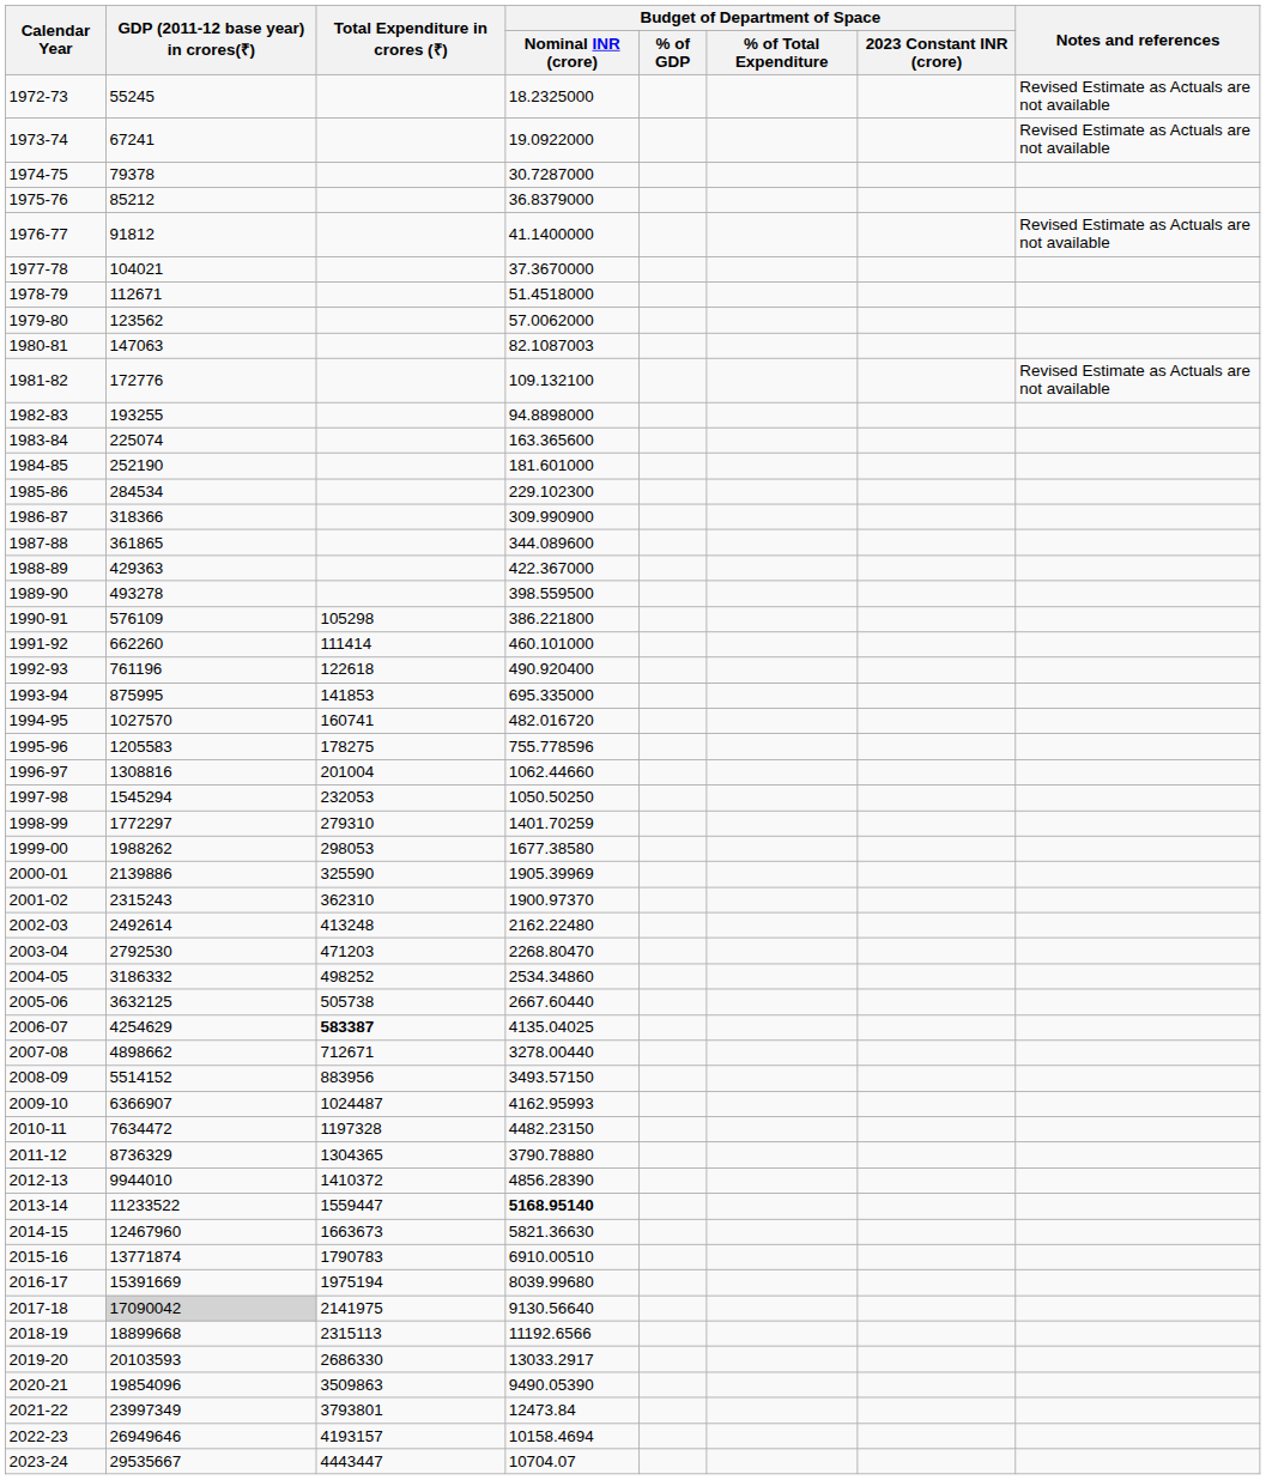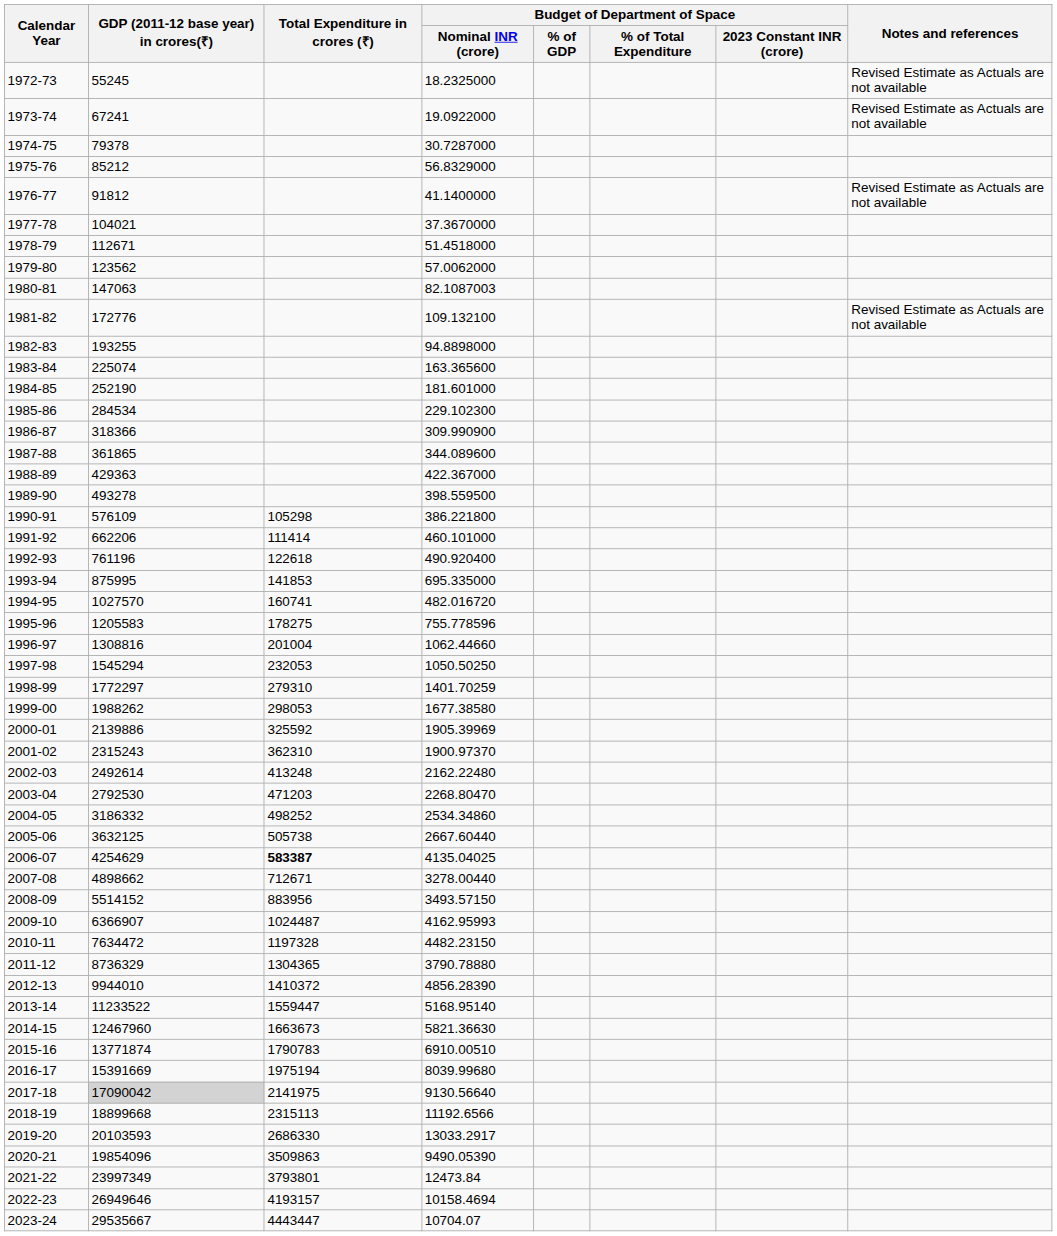 <table class="wikitable">
 <tr>
 <th rowspan="2">Calendar Year</th>
 <th rowspan="2">GDP (2011-12 base year) in crores(₹)</th>
 <th rowspan="2">Total Expenditure in crores (₹)</th>
 <th colspan="4">Budget of Department of Space</th>
 <th rowspan="2">Notes and references</th>
 </tr>
 <tr>
 <th style="border-color:inherit;">Nominal <a href='#'>INR</a> (crore)</th>
 <th>% of GDP</th>
 <th>% of Total Expenditure</th>
 <th>2023 Constant INR (crore)</th>
 </tr>
 <tr>
 <td>1972-73</td>
 <td>55245</td>
 <td></td>
 <td>18.2325000</td>
 <td></td>
 <td></td>
 <td></td>
 <td>Revised Estimate as Actuals are not available </td>
 </tr>
 <tr>
 <td>1973-74</td>
 <td>67241</td>
 <td></td>
 <td>19.0922000</td>
 <td></td>
 <td></td>
 <td></td>
 <td>Revised Estimate as Actuals are not available </td>
 </tr>
 <tr>
 <td>1974-75</td>
 <td>79378</td>
 <td></td>
 <td>30.7287000</td>
 <td></td>
 <td></td>
 <td></td>
 <td></td>
 </tr>
 <tr>
 <td>1975-76</td>
 <td>85212</td>
 <td></td>
-<td>36.8379000</td>
+<td>56.8329000</td>
 <td></td>
 <td></td>
 <td></td>
 <td></td>
 </tr>
 <tr>
 <td>1976-77</td>
 <td>91812</td>
 <td></td>
 <td>41.1400000</td>
 <td></td>
 <td></td>
 <td></td>
 <td>Revised Estimate as Actuals are not available </td>
 </tr>
 <tr>
 <td>1977-78</td>
 <td>104021</td>
 <td></td>
 <td>37.3670000</td>
 <td></td>
 <td></td>
 <td></td>
 <td></td>
 </tr>
 <tr>
 <td>1978-79</td>
 <td>112671</td>
 <td></td>
 <td>51.4518000</td>
 <td></td>
 <td></td>
 <td></td>
 <td></td>
 </tr>
 <tr>
 <td>1979-80</td>
 <td>123562</td>
 <td></td>
 <td>57.0062000</td>
 <td></td>
 <td></td>
 <td></td>
 <td></td>
 </tr>
 <tr>
 <td>1980-81</td>
 <td>147063</td>
 <td></td>
 <td>82.1087003</td>
 <td></td>
 <td></td>
 <td></td>
 <td></td>
 </tr>
 <tr>
 <td>1981-82</td>
 <td>172776</td>
 <td></td>
 <td>109.132100</td>
 <td></td>
 <td></td>
 <td></td>
 <td>Revised Estimate as Actuals are not available </td>
 </tr>
 <tr>
 <td>1982-83</td>
 <td>193255</td>
 <td></td>
 <td>94.8898000</td>
 <td></td>
 <td></td>
 <td></td>
 <td></td>
 </tr>
 <tr>
 <td>1983-84</td>
 <td>225074</td>
 <td></td>
 <td>163.365600</td>
 <td></td>
 <td></td>
 <td></td>
 <td></td>
 </tr>
 <tr>
 <td>1984-85</td>
 <td>252190</td>
 <td></td>
 <td>181.601000</td>
 <td></td>
 <td></td>
 <td></td>
 <td></td>
 </tr>
 <tr>
 <td>1985-86</td>
 <td>284534</td>
 <td></td>
 <td>229.102300</td>
 <td></td>
 <td></td>
 <td></td>
 <td></td>
 </tr>
 <tr>
 <td>1986-87</td>
 <td>318366</td>
 <td></td>
 <td>309.990900</td>
 <td></td>
 <td></td>
 <td></td>
 <td></td>
 </tr>
 <tr>
 <td>1987-88</td>
 <td>361865</td>
 <td></td>
 <td>344.089600</td>
 <td></td>
 <td></td>
 <td></td>
 <td></td>
 </tr>
 <tr>
 <td>1988-89</td>
 <td>429363</td>
 <td></td>
 <td>422.367000</td>
 <td></td>
 <td></td>
 <td></td>
 <td></td>
 </tr>
 <tr>
 <td>1989-90</td>
 <td>493278</td>
 <td></td>
 <td>398.559500</td>
 <td></td>
 <td></td>
 <td></td>
 <td></td>
 </tr>
 <tr>
 <td>1990-91</td>
 <td>576109</td>
 <td>105298</td>
 <td>386.221800</td>
 <td></td>
 <td></td>
 <td></td>
 <td></td>
 </tr>
 <tr>
 <td>1991-92</td>
-<td>662260</td>
+<td>662206</td>
 <td>111414</td>
 <td>460.101000</td>
 <td></td>
 <td></td>
 <td></td>
 <td></td>
 </tr>
 <tr>
 <td>1992-93</td>
 <td>761196</td>
 <td>122618</td>
 <td>490.920400</td>
 <td></td>
 <td></td>
 <td></td>
 <td></td>
 </tr>
 <tr>
 <td>1993-94</td>
 <td>875995</td>
 <td>141853</td>
 <td>695.335000</td>
 <td></td>
 <td></td>
 <td></td>
 <td></td>
 </tr>
 <tr>
 <td>1994-95</td>
 <td>1027570</td>
 <td>160741</td>
 <td>482.016720</td>
 <td></td>
 <td></td>
 <td></td>
 <td></td>
 </tr>
 <tr>
 <td>1995-96</td>
 <td>1205583</td>
 <td>178275</td>
 <td>755.778596</td>
 <td></td>
 <td></td>
 <td></td>
 <td></td>
 </tr>
 <tr>
 <td>1996-97</td>
 <td>1308816</td>
 <td>201004</td>
 <td>1062.44660</td>
 <td></td>
 <td></td>
 <td></td>
 <td></td>
 </tr>
 <tr>
 <td>1997-98</td>
 <td>1545294</td>
 <td>232053</td>
 <td>1050.50250</td>
 <td></td>
 <td></td>
 <td></td>
 <td></td>
 </tr>
 <tr>
 <td>1998-99</td>
 <td>1772297</td>
 <td>279310</td>
 <td>1401.70259</td>
 <td></td>
 <td></td>
 <td></td>
 <td></td>
 </tr>
 <tr>
 <td>1999-00</td>
 <td>1988262</td>
 <td>298053</td>
 <td>1677.38580</td>
 <td></td>
 <td></td>
 <td></td>
 <td></td>
 </tr>
 <tr>
 <td>2000-01</td>
 <td>2139886</td>
-<td>325590</td>
+<td>325592</td>
 <td>1905.39969</td>
 <td></td>
 <td></td>
 <td></td>
 <td></td>
 </tr>
 <tr>
 <td>2001-02</td>
 <td>2315243</td>
 <td>362310</td>
 <td>1900.97370</td>
 <td></td>
 <td></td>
 <td></td>
 <td></td>
 </tr>
 <tr>
 <td>2002-03</td>
 <td>2492614</td>
 <td>413248</td>
 <td>2162.22480</td>
 <td></td>
 <td></td>
 <td></td>
 <td></td>
 </tr>
 <tr>
 <td>2003-04</td>
 <td>2792530</td>
 <td>471203</td>
 <td>2268.80470</td>
 <td></td>
 <td></td>
 <td></td>
 <td></td>
 </tr>
 <tr>
 <td>2004-05</td>
 <td>3186332</td>
 <td>498252</td>
 <td>2534.34860</td>
 <td></td>
 <td></td>
 <td></td>
 <td></td>
 </tr>
 <tr>
 <td>2005-06</td>
 <td>3632125</td>
 <td>505738</td>
 <td>2667.60440</td>
 <td></td>
 <td></td>
 <td></td>
 <td></td>
 </tr>
 <tr>
 <td>2006-07</td>
 <td>4254629</td>
 <td><strong>583387</strong></td>
 <td>4135.04025</td>
 <td></td>
 <td></td>
 <td></td>
 <td></td>
 </tr>
 <tr>
 <td>2007-08</td>
 <td>4898662</td>
 <td>712671</td>
 <td>3278.00440</td>
 <td></td>
 <td></td>
 <td></td>
 <td></td>
 </tr>
 <tr>
 <td>2008-09</td>
 <td>5514152</td>
 <td>883956</td>
 <td>3493.57150</td>
 <td></td>
 <td></td>
 <td></td>
 <td></td>
 </tr>
 <tr>
 <td>2009-10</td>
 <td>6366907</td>
 <td>1024487</td>
 <td>4162.95993</td>
 <td></td>
 <td></td>
 <td></td>
 <td></td>
 </tr>
 <tr>
 <td>2010-11</td>
 <td>7634472</td>
 <td>1197328</td>
 <td>4482.23150</td>
 <td></td>
 <td></td>
 <td></td>
 <td></td>
 </tr>
 <tr>
 <td>2011-12</td>
 <td>8736329</td>
 <td>1304365</td>
 <td>3790.78880</td>
 <td></td>
 <td></td>
 <td></td>
 <td></td>
 </tr>
 <tr>
 <td>2012-13</td>
 <td>9944010</td>
 <td>1410372</td>
 <td>4856.28390</td>
 <td></td>
 <td></td>
 <td></td>
 <td></td>
 </tr>
 <tr>
 <td>2013-14</td>
 <td>11233522</td>
 <td>1559447</td>
-<td><strong>5168.95140</strong></td>
+<td>5168.95140</td>
 <td></td>
 <td></td>
 <td></td>
 <td></td>
 </tr>
 <tr>
 <td>2014-15</td>
 <td>12467960</td>
 <td>1663673</td>
 <td>5821.36630</td>
 <td></td>
 <td></td>
 <td></td>
 <td></td>
 </tr>
 <tr>
 <td>2015-16</td>
 <td>13771874</td>
 <td>1790783</td>
 <td>6910.00510</td>
 <td></td>
 <td></td>
 <td></td>
 <td></td>
 </tr>
 <tr>
 <td>2016-17</td>
 <td>15391669</td>
 <td>1975194</td>
 <td>8039.99680</td>
 <td></td>
 <td></td>
 <td></td>
 <td></td>
 </tr>
 <tr>
 <td>2017-18</td>
 <td style="background: lightgrey;">17090042</td>
 <td>2141975</td>
 <td>9130.56640</td>
 <td></td>
 <td></td>
 <td></td>
 <td></td>
 </tr>
 <tr>
 <td>2018-19</td>
 <td>18899668</td>
 <td>2315113</td>
 <td>11192.6566</td>
 <td></td>
 <td></td>
 <td></td>
 <td></td>
 </tr>
 <tr>
 <td>2019-20</td>
 <td>20103593</td>
 <td>2686330</td>
 <td>13033.2917</td>
 <td></td>
 <td></td>
 <td></td>
 <td></td>
 </tr>
 <tr>
 <td>2020-21</td>
 <td>19854096</td>
 <td>3509863</td>
 <td>9490.05390</td>
 <td></td>
 <td></td>
 <td></td>
 <td></td>
 </tr>
 <tr>
 <td>2021-22</td>
 <td>23997349</td>
 <td>3793801</td>
 <td>12473.84</td>
 <td></td>
 <td></td>
 <td></td>
 <td></td>
 </tr>
 <tr>
 <td>2022-23</td>
 <td>26949646</td>
 <td>4193157</td>
 <td>10158.4694</td>
 <td></td>
 <td></td>
 <td></td>
 <td></td>
 </tr>
 <tr>
 <td>2023-24</td>
 <td>29535667</td>
 <td>4443447</td>
 <td>10704.07</td>
 <td></td>
 <td></td>
 <td></td>
 <td></td>
 </tr>
 </table>
